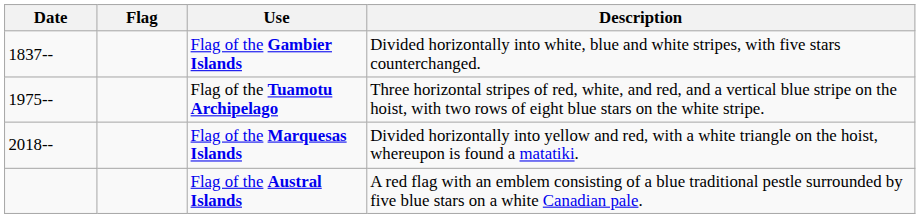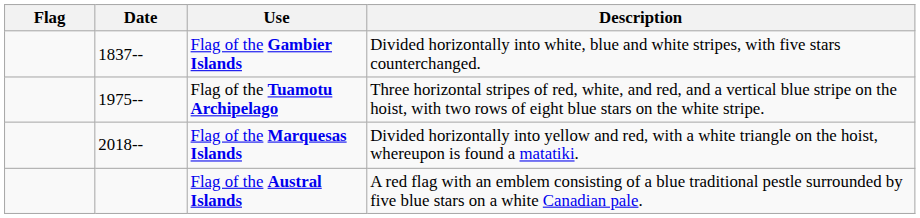 <table class="wikitable" style="background:#FFFFF">
 <tr>
+<th style="width:100px">Flag</th>
 <th style="width:100px">Date</th>
-<th style="width:100px">Flag</th>
 <th style="width:200px">Use</th>
 <th style="width:700px">Description</th>
 </tr>
 <tr>
+<td></td>
 <td>1837--</td>
-<td></td>
 <td><a href='#'>Flag of the</a> <strong><a href='#'>Gambier Islands</a></strong></td>
 <td>Divided horizontally into white, blue and white stripes, with five stars counterchanged.</td>
 </tr>
 <tr>
+<td></td>
 <td>1975--</td>
-<td></td>
 <td>Flag of the <strong><a href='#'>Tuamotu Archipelago</a></strong></td>
 <td>Three horizontal stripes of red, white, and red, and a vertical blue stripe on the hoist, with two rows of eight blue stars on the white stripe.</td>
 </tr>
 <tr>
+<td></td>
 <td>2018--</td>
-<td></td>
 <td><a href='#'>Flag of the</a> <strong><a href='#'>Marquesas Islands</a></strong></td>
 <td>Divided horizontally into yellow and red, with a white triangle on the hoist, whereupon is found a <a href='#'>matatiki</a>.</td>
 </tr>
 <tr>
 <td></td>
 <td></td>
 <td><a href='#'>Flag of the</a> <strong><a href='#'>Austral Islands</a></strong></td>
 <td>A red flag with an emblem consisting of a blue traditional pestle surrounded by five blue stars on a white <a href='#'>Canadian pale</a>.</td>
 </tr>
 </table>
